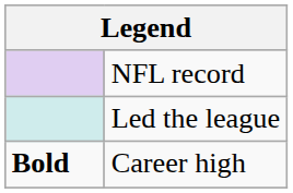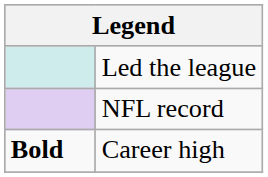 <table class="wikitable">
 <tr>
 <th colspan="2">Legend</th>
+</tr>
+<tr>
+<td style="background-color:#cfecec; width:3em;"></td>
+<td>Led the league</td>
 </tr>
 <tr>
 <td style="background-color:#e0cef2; width:3em;"></td>
 <td>NFL record</td>
 </tr>
 <tr>
-<td style="background-color:#cfecec; width:3em;"></td>
-<td>Led the league</td>
-</tr>
-<tr>
 <td><strong>Bold</strong></td>
 <td>Career high</td>
 </tr>
 </table>
